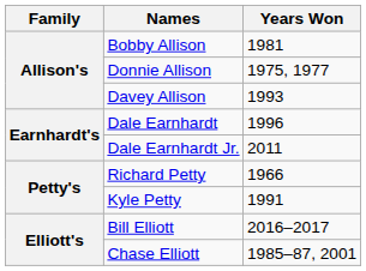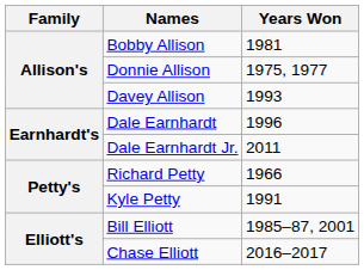 <table class="wikitable" style="font-size: 95%;">
 <tr>
 <th>Family</th>
 <th>Names</th>
 <th>Years Won</th>
 </tr>
 <tr>
 <th rowspan="3">Allison's</th>
 <td><a href='#'>Bobby Allison</a></td>
 <td>1981</td>
 </tr>
 <tr>
 <td><a href='#'>Donnie Allison</a></td>
 <td>1975, 1977</td>
 </tr>
 <tr>
 <td><a href='#'>Davey Allison</a></td>
 <td>1993</td>
 </tr>
 <tr>
 <th rowspan="2">Earnhardt's</th>
 <td><a href='#'>Dale Earnhardt</a></td>
 <td>1996</td>
 </tr>
 <tr>
 <td><a href='#'>Dale Earnhardt Jr.</a></td>
 <td>2011</td>
 </tr>
 <tr>
 <th rowspan="2">Petty's</th>
 <td><a href='#'>Richard Petty</a></td>
 <td>1966</td>
 </tr>
 <tr>
 <td><a href='#'>Kyle Petty</a></td>
 <td>1991</td>
 </tr>
 <tr>
 <th rowspan="2">Elliott's</th>
 <td><a href='#'>Bill Elliott</a></td>
-<td>2016–2017</td>
+<td>1985–87, 2001</td>
 </tr>
 <tr>
 <td><a href='#'>Chase Elliott</a></td>
-<td>1985–87, 2001</td>
+<td>2016–2017</td>
 </tr>
 </table>
